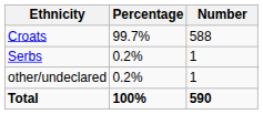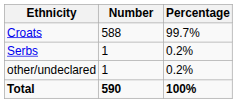 <table class="wikitable">
 <tr>
 <th width="100px">Ethnicity</th>
+<th width="80px">Number</th>
 <th width="80px">Percentage</th>
-<th width="80px">Number</th>
 </tr>
 <tr>
 <td><a href='#'>Croats</a></td>
+<td>588</td>
 <td>99.7%</td>
-<td>588</td>
 </tr>
 <tr>
 <td><a href='#'>Serbs</a></td>
+<td>1</td>
 <td>0.2%</td>
-<td>1</td>
 </tr>
 <tr>
 <td>other/undeclared</td>
+<td>1</td>
 <td>0.2%</td>
-<td>1</td>
 </tr>
 <tr>
 <td><strong>Total</strong></td>
+<td><strong>590</strong></td>
 <td><strong>100%</strong></td>
-<td><strong>590</strong></td>
 </tr>
 </table>
